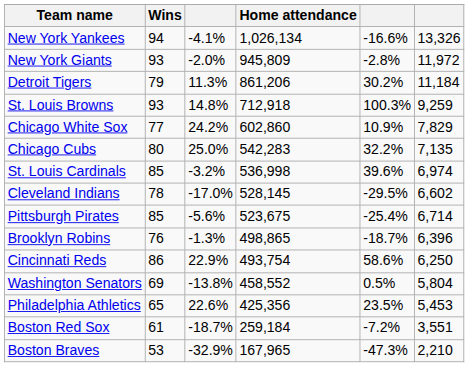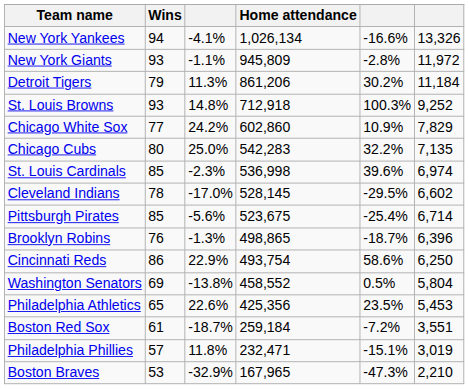 <table class="wikitable sortable">
 <tr style="text-align:center; font-size:larger;">
 </tr>
 <tr>
 <th>Team name</th>
 <th>Wins</th>
 <th></th>
 <th>Home attendance</th>
 <th></th>
 <th></th>
 </tr>
 <tr>
 <td><a href='#'>New York Yankees</a></td>
 <td>94</td>
 <td>-4.1%</td>
 <td>1,026,134</td>
 <td>-16.6%</td>
 <td>13,326</td>
 </tr>
 <tr>
 <td><a href='#'>New York Giants</a></td>
 <td>93</td>
-<td>-2.0%</td>
+<td>-1.1%</td>
 <td>945,809</td>
 <td>-2.8%</td>
 <td>11,972</td>
 </tr>
 <tr>
 <td><a href='#'>Detroit Tigers</a></td>
 <td>79</td>
 <td>11.3%</td>
 <td>861,206</td>
 <td>30.2%</td>
 <td>11,184</td>
 </tr>
 <tr>
 <td><a href='#'>St. Louis Browns</a></td>
 <td>93</td>
 <td>14.8%</td>
 <td>712,918</td>
 <td>100.3%</td>
-<td>9,259</td>
+<td>9,252</td>
 </tr>
 <tr>
 <td><a href='#'>Chicago White Sox</a></td>
 <td>77</td>
 <td>24.2%</td>
 <td>602,860</td>
 <td>10.9%</td>
 <td>7,829</td>
 </tr>
 <tr>
 <td><a href='#'>Chicago Cubs</a></td>
 <td>80</td>
 <td>25.0%</td>
 <td>542,283</td>
 <td>32.2%</td>
 <td>7,135</td>
 </tr>
 <tr>
 <td><a href='#'>St. Louis Cardinals</a></td>
 <td>85</td>
-<td>-3.2%</td>
+<td>-2.3%</td>
 <td>536,998</td>
 <td>39.6%</td>
 <td>6,974</td>
 </tr>
 <tr>
 <td><a href='#'>Cleveland Indians</a></td>
 <td>78</td>
 <td>-17.0%</td>
 <td>528,145</td>
 <td>-29.5%</td>
 <td>6,602</td>
 </tr>
 <tr>
 <td><a href='#'>Pittsburgh Pirates</a></td>
 <td>85</td>
 <td>-5.6%</td>
 <td>523,675</td>
 <td>-25.4%</td>
 <td>6,714</td>
 </tr>
 <tr>
 <td><a href='#'>Brooklyn Robins</a></td>
 <td>76</td>
 <td>-1.3%</td>
 <td>498,865</td>
 <td>-18.7%</td>
 <td>6,396</td>
 </tr>
 <tr>
 <td><a href='#'>Cincinnati Reds</a></td>
 <td>86</td>
 <td>22.9%</td>
 <td>493,754</td>
 <td>58.6%</td>
 <td>6,250</td>
 </tr>
 <tr>
 <td><a href='#'>Washington Senators</a></td>
 <td>69</td>
 <td>-13.8%</td>
 <td>458,552</td>
 <td>0.5%</td>
 <td>5,804</td>
 </tr>
 <tr>
 <td><a href='#'>Philadelphia Athletics</a></td>
 <td>65</td>
 <td>22.6%</td>
 <td>425,356</td>
 <td>23.5%</td>
 <td>5,453</td>
 </tr>
 <tr>
 <td><a href='#'>Boston Red Sox</a></td>
 <td>61</td>
 <td>-18.7%</td>
 <td>259,184</td>
 <td>-7.2%</td>
 <td>3,551</td>
 </tr>
 <tr>
+<td><a href='#'>Philadelphia Phillies</a></td>
+<td>57</td>
+<td>11.8%</td>
+<td>232,471</td>
+<td>-15.1%</td>
+<td>3,019</td>
+</tr>
+<tr>
 <td><a href='#'>Boston Braves</a></td>
 <td>53</td>
 <td>-32.9%</td>
 <td>167,965</td>
 <td>-47.3%</td>
 <td>2,210</td>
 </tr>
 </table>
